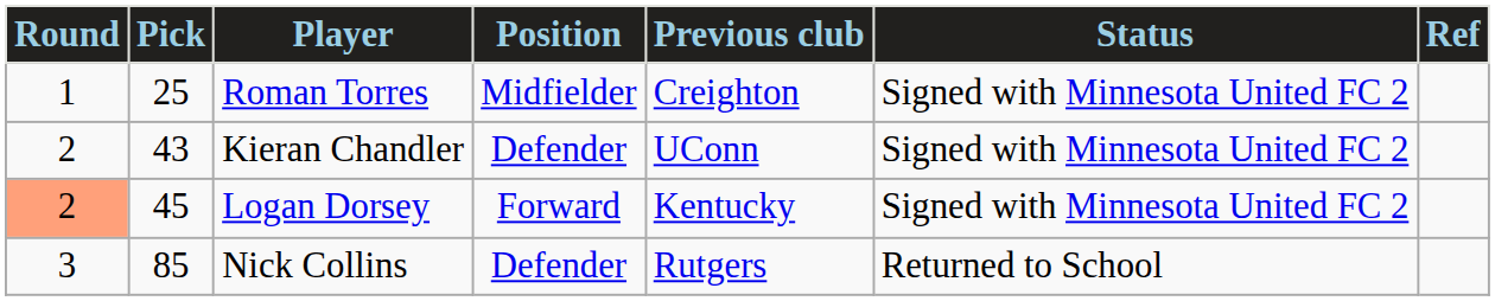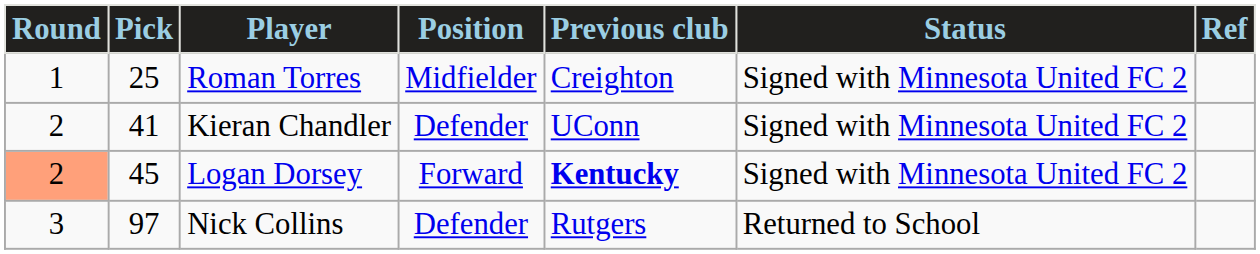 <table class="wikitable" style="text-align:center">
 <tr>
 <th style="background:#21201E;color:#9BCEE3;border:1px solid #E1E2DD">Round</th>
 <th style="background:#21201E;color:#9BCEE3;border:1px solid #E1E2DD">Pick</th>
 <th style="background:#21201E;color:#9BCEE3;border:1px solid #E1E2DD">Player</th>
 <th style="background:#21201E;color:#9BCEE3;border:1px solid #E1E2DD">Position</th>
 <th style="background:#21201E;color:#9BCEE3;border:1px solid #E1E2DD">Previous club</th>
 <th style="background:#21201E;color:#9BCEE3;border:1px solid #E1E2DD">Status</th>
 <th style="background:#21201E;color:#9BCEE3;border:1px solid #E1E2DD">Ref</th>
 </tr>
 <tr>
 <td>1</td>
 <td>25</td>
 <td style="text-align:left"> <a href='#'>Roman Torres</a></td>
 <td><a href='#'>Midfielder</a></td>
 <td style="text-align:left"><a href='#'>Creighton</a></td>
 <td style="text-align:left">Signed with <a href='#'>Minnesota United FC 2</a></td>
 <td></td>
 </tr>
 <tr>
 <td>2</td>
-<td>43</td>
+<td>41</td>
 <td style="text-align:left"> Kieran Chandler</td>
 <td><a href='#'>Defender</a></td>
 <td style="text-align:left"><a href='#'>UConn</a></td>
 <td style="text-align:left">Signed with <a href='#'>Minnesota United FC 2</a></td>
 <td></td>
 </tr>
 <tr>
 <td style="background: lightsalmon;">2</td>
 <td>45</td>
 <td style="text-align:left"> <a href='#'>Logan Dorsey</a></td>
 <td><a href='#'>Forward</a></td>
-<td style="text-align:left"><a href='#'>Kentucky</a></td>
+<td style="text-align:left"><strong><a href='#'>Kentucky</a></strong></td>
 <td style="text-align:left">Signed with <a href='#'>Minnesota United FC 2</a></td>
 <td></td>
 </tr>
 <tr>
 <td>3</td>
-<td>85</td>
+<td>97</td>
 <td style="text-align:left"> Nick Collins</td>
 <td><a href='#'>Defender</a></td>
 <td style="text-align:left"><a href='#'>Rutgers</a></td>
 <td style="text-align:left">Returned to School</td>
 <td></td>
 </tr>
 </table>
